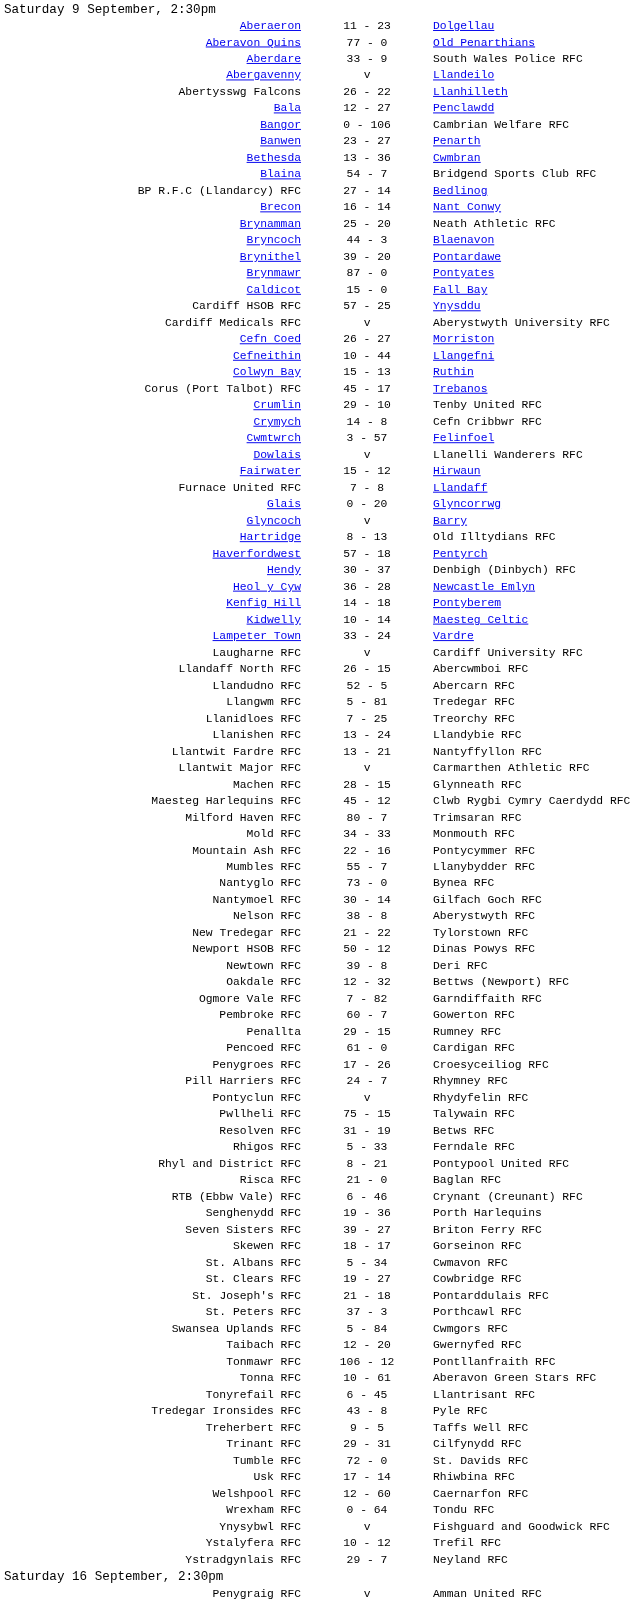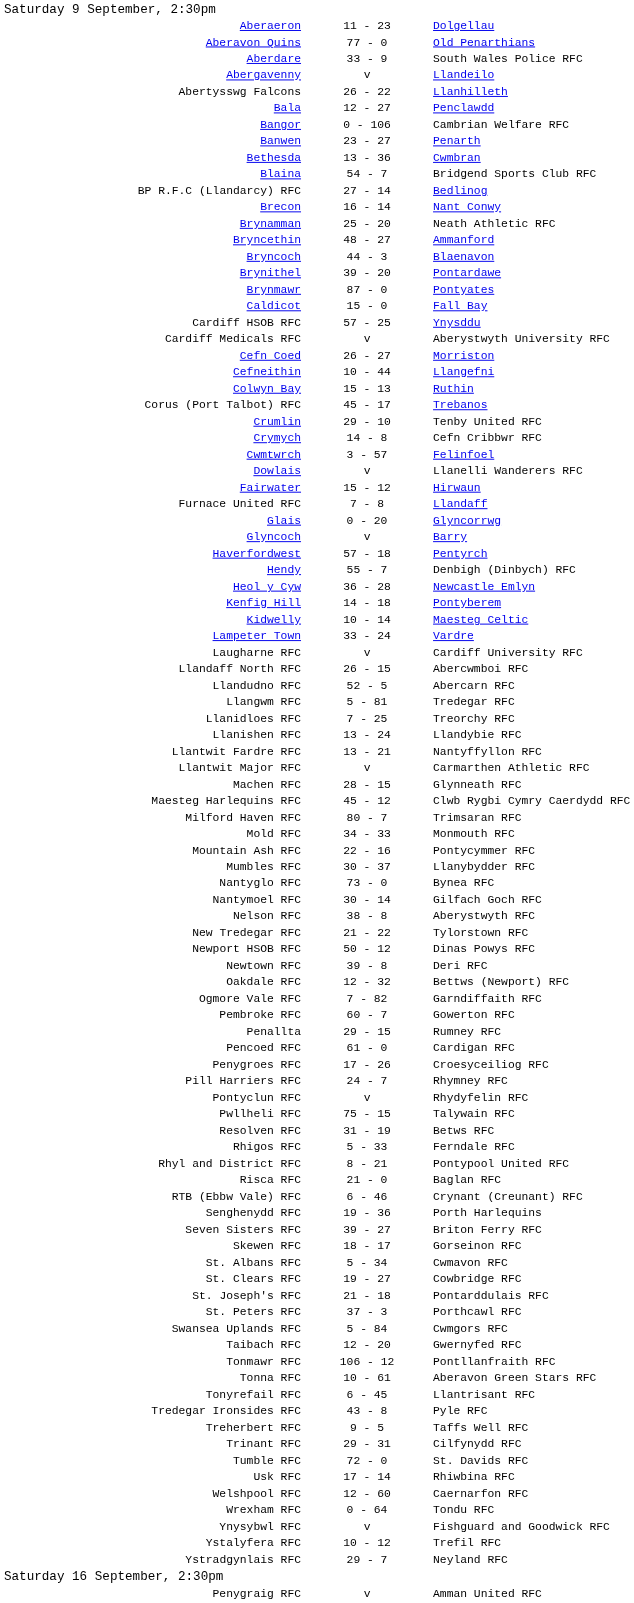 <table style="width:70%;" cellspacing="1">
 <tr>
 <th width=35%></th>
 <th width=15%></th>
 <th></th>
 </tr>
 <tr>
 <td>Saturday 9 September, 2:30pm</td>
 </tr>
 <tr style=font-size:90%>
 <td align=right><a href='#'>Aberaeron</a></td>
 <td align=center>11 - 23</td>
 <td><a href='#'>Dolgellau</a></td>
 </tr>
 <tr style=font-size:90%>
 <td align=right><a href='#'>Aberavon Quins</a></td>
 <td align=center>77 - 0</td>
 <td><a href='#'>Old Penarthians</a></td>
 </tr>
 <tr style=font-size:90%>
 <td align=right><a href='#'>Aberdare</a></td>
 <td align=center>33 - 9</td>
 <td>South Wales Police RFC</td>
 </tr>
 <tr style=font-size:90%>
 <td align=right><a href='#'>Abergavenny</a></td>
 <td align=center>v</td>
 <td><a href='#'>Llandeilo</a></td>
 </tr>
 <tr style=font-size:90%>
 <td align=right>Abertysswg Falcons</td>
 <td align=center>26 - 22</td>
 <td><a href='#'>Llanhilleth</a></td>
 </tr>
 <tr style=font-size:90%>
 <td align=right><a href='#'>Bala</a></td>
 <td align=center>12 - 27</td>
 <td><a href='#'>Penclawdd</a></td>
 </tr>
 <tr style=font-size:90%>
 <td align=right><a href='#'>Bangor</a></td>
 <td align=center>0 - 106</td>
 <td>Cambrian Welfare RFC</td>
 </tr>
 <tr style=font-size:90%>
 <td align=right><a href='#'>Banwen</a></td>
 <td align=center>23 - 27</td>
 <td><a href='#'>Penarth</a></td>
 </tr>
 <tr style=font-size:90%>
 <td align=right><a href='#'>Bethesda</a></td>
 <td align=center>13 - 36</td>
 <td><a href='#'>Cwmbran</a></td>
 </tr>
 <tr style=font-size:90%>
 <td align=right><a href='#'>Blaina</a></td>
 <td align=center>54 - 7</td>
 <td>Bridgend Sports Club RFC</td>
 </tr>
 <tr style=font-size:90%>
 <td align=right>BP R.F.C (Llandarcy) RFC</td>
 <td align=center>27 - 14</td>
 <td><a href='#'>Bedlinog</a></td>
 </tr>
 <tr style=font-size:90%>
 <td align=right><a href='#'>Brecon</a></td>
 <td align=center>16 - 14</td>
 <td><a href='#'>Nant Conwy</a></td>
 </tr>
 <tr style=font-size:90%>
 <td align=right><a href='#'>Brynamman</a></td>
 <td align=center>25 - 20</td>
 <td>Neath Athletic RFC</td>
+</tr>
+<tr style=font-size:90%>
+<td align=right><a href='#'>Bryncethin</a></td>
+<td align=center>48 - 27</td>
+<td><a href='#'>Ammanford</a></td>
 </tr>
 <tr style=font-size:90%>
 <td align=right><a href='#'>Bryncoch</a></td>
 <td align=center>44 - 3</td>
 <td><a href='#'>Blaenavon</a></td>
 </tr>
 <tr style=font-size:90%>
 <td align=right><a href='#'>Brynithel</a></td>
 <td align=center>39 - 20</td>
 <td><a href='#'>Pontardawe</a></td>
 </tr>
 <tr style=font-size:90%>
 <td align=right><a href='#'>Brynmawr</a></td>
 <td align=center>87 - 0</td>
 <td><a href='#'>Pontyates</a></td>
 </tr>
 <tr style=font-size:90%>
 <td align=right><a href='#'>Caldicot</a></td>
 <td align=center>15 - 0</td>
 <td><a href='#'>Fall Bay</a></td>
 </tr>
 <tr style=font-size:90%>
 <td align=right>Cardiff HSOB RFC</td>
 <td align=center>57 - 25</td>
 <td><a href='#'>Ynysddu</a></td>
 </tr>
 <tr style=font-size:90%>
 <td align=right>Cardiff Medicals RFC</td>
 <td align=center>v</td>
 <td>Aberystwyth University RFC</td>
 </tr>
 <tr style=font-size:90%>
 <td align=right><a href='#'>Cefn Coed</a></td>
 <td align=center>26 - 27</td>
 <td><a href='#'>Morriston</a></td>
 </tr>
 <tr style=font-size:90%>
 <td align=right><a href='#'>Cefneithin</a></td>
 <td align=center>10 - 44</td>
 <td><a href='#'>Llangefni</a></td>
 </tr>
 <tr style=font-size:90%>
 <td align=right><a href='#'>Colwyn Bay</a></td>
 <td align=center>15 - 13</td>
 <td><a href='#'>Ruthin</a></td>
 </tr>
 <tr style=font-size:90%>
 <td align=right>Corus (Port Talbot) RFC</td>
 <td align=center>45 - 17</td>
 <td><a href='#'>Trebanos</a></td>
 </tr>
 <tr style=font-size:90%>
 <td align=right><a href='#'>Crumlin</a></td>
 <td align=center>29 - 10</td>
 <td>Tenby United RFC</td>
 </tr>
 <tr style=font-size:90%>
 <td align=right><a href='#'>Crymych</a></td>
 <td align=center>14 - 8</td>
 <td>Cefn Cribbwr RFC</td>
 </tr>
 <tr style=font-size:90%>
 <td align=right><a href='#'>Cwmtwrch</a></td>
 <td align=center>3 - 57</td>
 <td><a href='#'>Felinfoel</a></td>
 </tr>
 <tr style=font-size:90%>
 <td align=right><a href='#'>Dowlais</a></td>
 <td align=center>v</td>
 <td>Llanelli Wanderers RFC</td>
 </tr>
 <tr style=font-size:90%>
 <td align=right><a href='#'>Fairwater</a></td>
 <td align=center>15 - 12</td>
 <td><a href='#'>Hirwaun</a></td>
 </tr>
 <tr style=font-size:90%>
 <td align=right>Furnace United RFC</td>
 <td align=center>7 - 8</td>
 <td><a href='#'>Llandaff</a></td>
 </tr>
 <tr style=font-size:90%>
 <td align=right><a href='#'>Glais</a></td>
 <td align=center>0 - 20</td>
 <td><a href='#'>Glyncorrwg</a></td>
 </tr>
 <tr style=font-size:90%>
 <td align=right><a href='#'>Glyncoch</a></td>
 <td align=center>v</td>
 <td><a href='#'>Barry</a></td>
 </tr>
 <tr style=font-size:90%>
-<td align=right><a href='#'>Hartridge</a></td>
-<td align=center>8 - 13</td>
-<td>Old Illtydians RFC</td>
-</tr>
-<tr style=font-size:90%>
 <td align=right><a href='#'>Haverfordwest</a></td>
 <td align=center>57 - 18</td>
 <td><a href='#'>Pentyrch</a></td>
 </tr>
 <tr style=font-size:90%>
 <td align=right><a href='#'>Hendy</a></td>
-<td align=center>30 - 37</td>
+<td align=center>55 - 7</td>
 <td>Denbigh (Dinbych) RFC</td>
 </tr>
 <tr style=font-size:90%>
 <td align=right><a href='#'>Heol y Cyw</a></td>
 <td align=center>36 - 28</td>
 <td><a href='#'>Newcastle Emlyn</a></td>
 </tr>
 <tr style=font-size:90%>
 <td align=right><a href='#'>Kenfig Hill</a></td>
 <td align=center>14 - 18</td>
 <td><a href='#'>Pontyberem</a></td>
 </tr>
 <tr style=font-size:90%>
 <td align=right><a href='#'>Kidwelly</a></td>
 <td align=center>10 - 14</td>
 <td><a href='#'>Maesteg Celtic</a></td>
 </tr>
 <tr style=font-size:90%>
 <td align=right><a href='#'>Lampeter Town</a></td>
 <td align=center>33 - 24</td>
 <td><a href='#'>Vardre</a></td>
 </tr>
 <tr style=font-size:90%>
 <td align=right>Laugharne RFC</td>
 <td align=center>v</td>
 <td>Cardiff University RFC</td>
 </tr>
 <tr style=font-size:90%>
 <td align=right>Llandaff North RFC</td>
 <td align=center>26 - 15</td>
 <td>Abercwmboi RFC</td>
 </tr>
 <tr style=font-size:90%>
 <td align=right>Llandudno RFC</td>
 <td align=center>52 - 5</td>
 <td>Abercarn RFC</td>
 </tr>
 <tr style=font-size:90%>
 <td align=right>Llangwm RFC</td>
 <td align=center>5 - 81</td>
 <td>Tredegar RFC</td>
 </tr>
 <tr style=font-size:90%>
 <td align=right>Llanidloes RFC</td>
 <td align=center>7 - 25</td>
 <td>Treorchy RFC</td>
 </tr>
 <tr style=font-size:90%>
 <td align=right>Llanishen RFC</td>
 <td align=center>13 - 24</td>
 <td>Llandybie RFC</td>
 </tr>
 <tr style=font-size:90%>
 <td align=right>Llantwit Fardre RFC</td>
 <td align=center>13 - 21</td>
 <td>Nantyffyllon RFC</td>
 </tr>
 <tr style=font-size:90%>
 <td align=right>Llantwit Major RFC</td>
 <td align=center>v</td>
 <td>Carmarthen Athletic RFC</td>
 </tr>
 <tr style=font-size:90%>
 <td align=right>Machen RFC</td>
 <td align=center>28 - 15</td>
 <td>Glynneath RFC</td>
 </tr>
 <tr style=font-size:90%>
 <td align=right>Maesteg Harlequins RFC</td>
 <td align=center>45 - 12</td>
 <td>Clwb Rygbi Cymry Caerdydd RFC</td>
 </tr>
 <tr style=font-size:90%>
 <td align=right>Milford Haven RFC</td>
 <td align=center>80 - 7</td>
 <td>Trimsaran RFC</td>
 </tr>
 <tr style=font-size:90%>
 <td align=right>Mold RFC</td>
 <td align=center>34 - 33</td>
 <td>Monmouth RFC</td>
 </tr>
 <tr style=font-size:90%>
 <td align=right>Mountain Ash RFC</td>
 <td align=center>22 - 16</td>
 <td>Pontycymmer RFC</td>
 </tr>
 <tr style=font-size:90%>
 <td align=right>Mumbles RFC</td>
-<td align=center>55 - 7</td>
+<td align=center>30 - 37</td>
 <td>Llanybydder RFC</td>
 </tr>
 <tr style=font-size:90%>
 <td align=right>Nantyglo RFC</td>
 <td align=center>73 - 0</td>
 <td>Bynea RFC</td>
 </tr>
 <tr style=font-size:90%>
 <td align=right>Nantymoel RFC</td>
 <td align=center>30 - 14</td>
 <td>Gilfach Goch RFC</td>
 </tr>
 <tr style=font-size:90%>
 <td align=right>Nelson RFC</td>
 <td align=center>38 - 8</td>
 <td>Aberystwyth RFC</td>
 </tr>
 <tr style=font-size:90%>
 <td align=right>New Tredegar RFC</td>
 <td align=center>21 - 22</td>
 <td>Tylorstown RFC</td>
 </tr>
 <tr style=font-size:90%>
 <td align=right>Newport HSOB RFC</td>
 <td align=center>50 - 12</td>
 <td>Dinas Powys RFC</td>
 </tr>
 <tr style=font-size:90%>
 <td align=right>Newtown RFC</td>
 <td align=center>39 - 8</td>
 <td>Deri RFC</td>
 </tr>
 <tr style=font-size:90%>
 <td align=right>Oakdale RFC</td>
 <td align=center>12 - 32</td>
 <td>Bettws (Newport) RFC</td>
 </tr>
 <tr style=font-size:90%>
 <td align=right>Ogmore Vale RFC</td>
 <td align=center>7 - 82</td>
 <td>Garndiffaith RFC</td>
 </tr>
 <tr style=font-size:90%>
 <td align=right>Pembroke RFC</td>
 <td align=center>60 - 7</td>
 <td>Gowerton RFC</td>
 </tr>
 <tr style=font-size:90%>
 <td align=right>Penallta</td>
 <td align=center>29 - 15</td>
 <td>Rumney RFC</td>
 </tr>
 <tr style=font-size:90%>
 <td align=right>Pencoed RFC</td>
 <td align=center>61 - 0</td>
 <td>Cardigan RFC</td>
 </tr>
 <tr style=font-size:90%>
 <td align=right>Penygroes RFC</td>
 <td align=center>17 - 26</td>
 <td>Croesyceiliog RFC</td>
 </tr>
 <tr style=font-size:90%>
 <td align=right>Pill Harriers RFC</td>
 <td align=center>24 - 7</td>
 <td>Rhymney RFC</td>
 </tr>
 <tr style=font-size:90%>
 <td align=right>Pontyclun RFC</td>
 <td align=center>v</td>
 <td>Rhydyfelin RFC</td>
 </tr>
 <tr style=font-size:90%>
 <td align=right>Pwllheli RFC</td>
 <td align=center>75 - 15</td>
 <td>Talywain RFC</td>
 </tr>
 <tr style=font-size:90%>
 <td align=right>Resolven RFC</td>
 <td align=center>31 - 19</td>
 <td>Betws RFC</td>
 </tr>
 <tr style=font-size:90%>
 <td align=right>Rhigos RFC</td>
 <td align=center>5 - 33</td>
 <td>Ferndale RFC</td>
 </tr>
 <tr style=font-size:90%>
 <td align=right>Rhyl and District RFC</td>
 <td align=center>8 - 21</td>
 <td>Pontypool United RFC</td>
 </tr>
 <tr style=font-size:90%>
 <td align=right>Risca RFC</td>
 <td align=center>21 - 0</td>
 <td>Baglan RFC</td>
 </tr>
 <tr style=font-size:90%>
 <td align=right>RTB (Ebbw Vale) RFC</td>
 <td align=center>6 - 46</td>
 <td>Crynant (Creunant) RFC</td>
 </tr>
 <tr style=font-size:90%>
 <td align=right>Senghenydd RFC</td>
 <td align=center>19 - 36</td>
 <td>Porth Harlequins</td>
 </tr>
 <tr style=font-size:90%>
 <td align=right>Seven Sisters RFC</td>
 <td align=center>39 - 27</td>
 <td>Briton Ferry RFC</td>
 </tr>
 <tr style=font-size:90%>
 <td align=right>Skewen RFC</td>
 <td align=center>18 - 17</td>
 <td>Gorseinon RFC</td>
 </tr>
 <tr style=font-size:90%>
 <td align=right>St. Albans RFC</td>
 <td align=center>5 - 34</td>
 <td>Cwmavon RFC</td>
 </tr>
 <tr style=font-size:90%>
 <td align=right>St. Clears RFC</td>
 <td align=center>19 - 27</td>
 <td>Cowbridge RFC</td>
 </tr>
 <tr style=font-size:90%>
 <td align=right>St. Joseph's RFC</td>
 <td align=center>21 - 18</td>
 <td>Pontarddulais RFC</td>
 </tr>
 <tr style=font-size:90%>
 <td align=right>St. Peters RFC</td>
 <td align=center>37 - 3</td>
 <td>Porthcawl RFC</td>
 </tr>
 <tr style=font-size:90%>
 <td align=right>Swansea Uplands RFC</td>
 <td align=center>5 - 84</td>
 <td>Cwmgors RFC</td>
 </tr>
 <tr style=font-size:90%>
 <td align=right>Taibach RFC</td>
 <td align=center>12 - 20</td>
 <td>Gwernyfed RFC</td>
 </tr>
 <tr style=font-size:90%>
 <td align=right>Tonmawr RFC</td>
 <td align=center>106 - 12</td>
 <td>Pontllanfraith RFC</td>
 </tr>
 <tr style=font-size:90%>
 <td align=right>Tonna RFC</td>
 <td align=center>10 - 61</td>
 <td>Aberavon Green Stars RFC</td>
 </tr>
 <tr style=font-size:90%>
 <td align=right>Tonyrefail RFC</td>
 <td align=center>6 - 45</td>
 <td>Llantrisant RFC</td>
 </tr>
 <tr style=font-size:90%>
 <td align=right>Tredegar Ironsides RFC</td>
 <td align=center>43 - 8</td>
 <td>Pyle RFC</td>
 </tr>
 <tr style=font-size:90%>
 <td align=right>Treherbert RFC</td>
 <td align=center>9 - 5</td>
 <td>Taffs Well RFC</td>
 </tr>
 <tr style=font-size:90%>
 <td align=right>Trinant RFC</td>
 <td align=center>29 - 31</td>
 <td>Cilfynydd RFC</td>
 </tr>
 <tr style=font-size:90%>
 <td align=right>Tumble RFC</td>
 <td align=center>72 - 0</td>
 <td>St. Davids RFC</td>
 </tr>
 <tr style=font-size:90%>
 <td align=right>Usk RFC</td>
 <td align=center>17 - 14</td>
 <td>Rhiwbina RFC</td>
 </tr>
 <tr style=font-size:90%>
 <td align=right>Welshpool RFC</td>
 <td align=center>12 - 60</td>
 <td>Caernarfon RFC</td>
 </tr>
 <tr style=font-size:90%>
 <td align=right>Wrexham RFC</td>
 <td align=center>0 - 64</td>
 <td>Tondu RFC</td>
 </tr>
 <tr style=font-size:90%>
 <td align=right>Ynysybwl RFC</td>
 <td align=center>v</td>
 <td>Fishguard and Goodwick RFC</td>
 </tr>
 <tr style=font-size:90%>
 <td align=right>Ystalyfera RFC</td>
 <td align=center>10 - 12</td>
 <td>Trefil RFC</td>
 </tr>
 <tr style=font-size:90%>
 <td align=right>Ystradgynlais RFC</td>
 <td align=center>29 - 7</td>
 <td>Neyland RFC</td>
 </tr>
 <tr>
 <td>Saturday 16 September, 2:30pm</td>
 </tr>
 <tr style=font-size:90%>
 <td align=right>Penygraig RFC</td>
 <td align=center>v</td>
 <td>Amman United RFC</td>
 </tr>
 </table>
